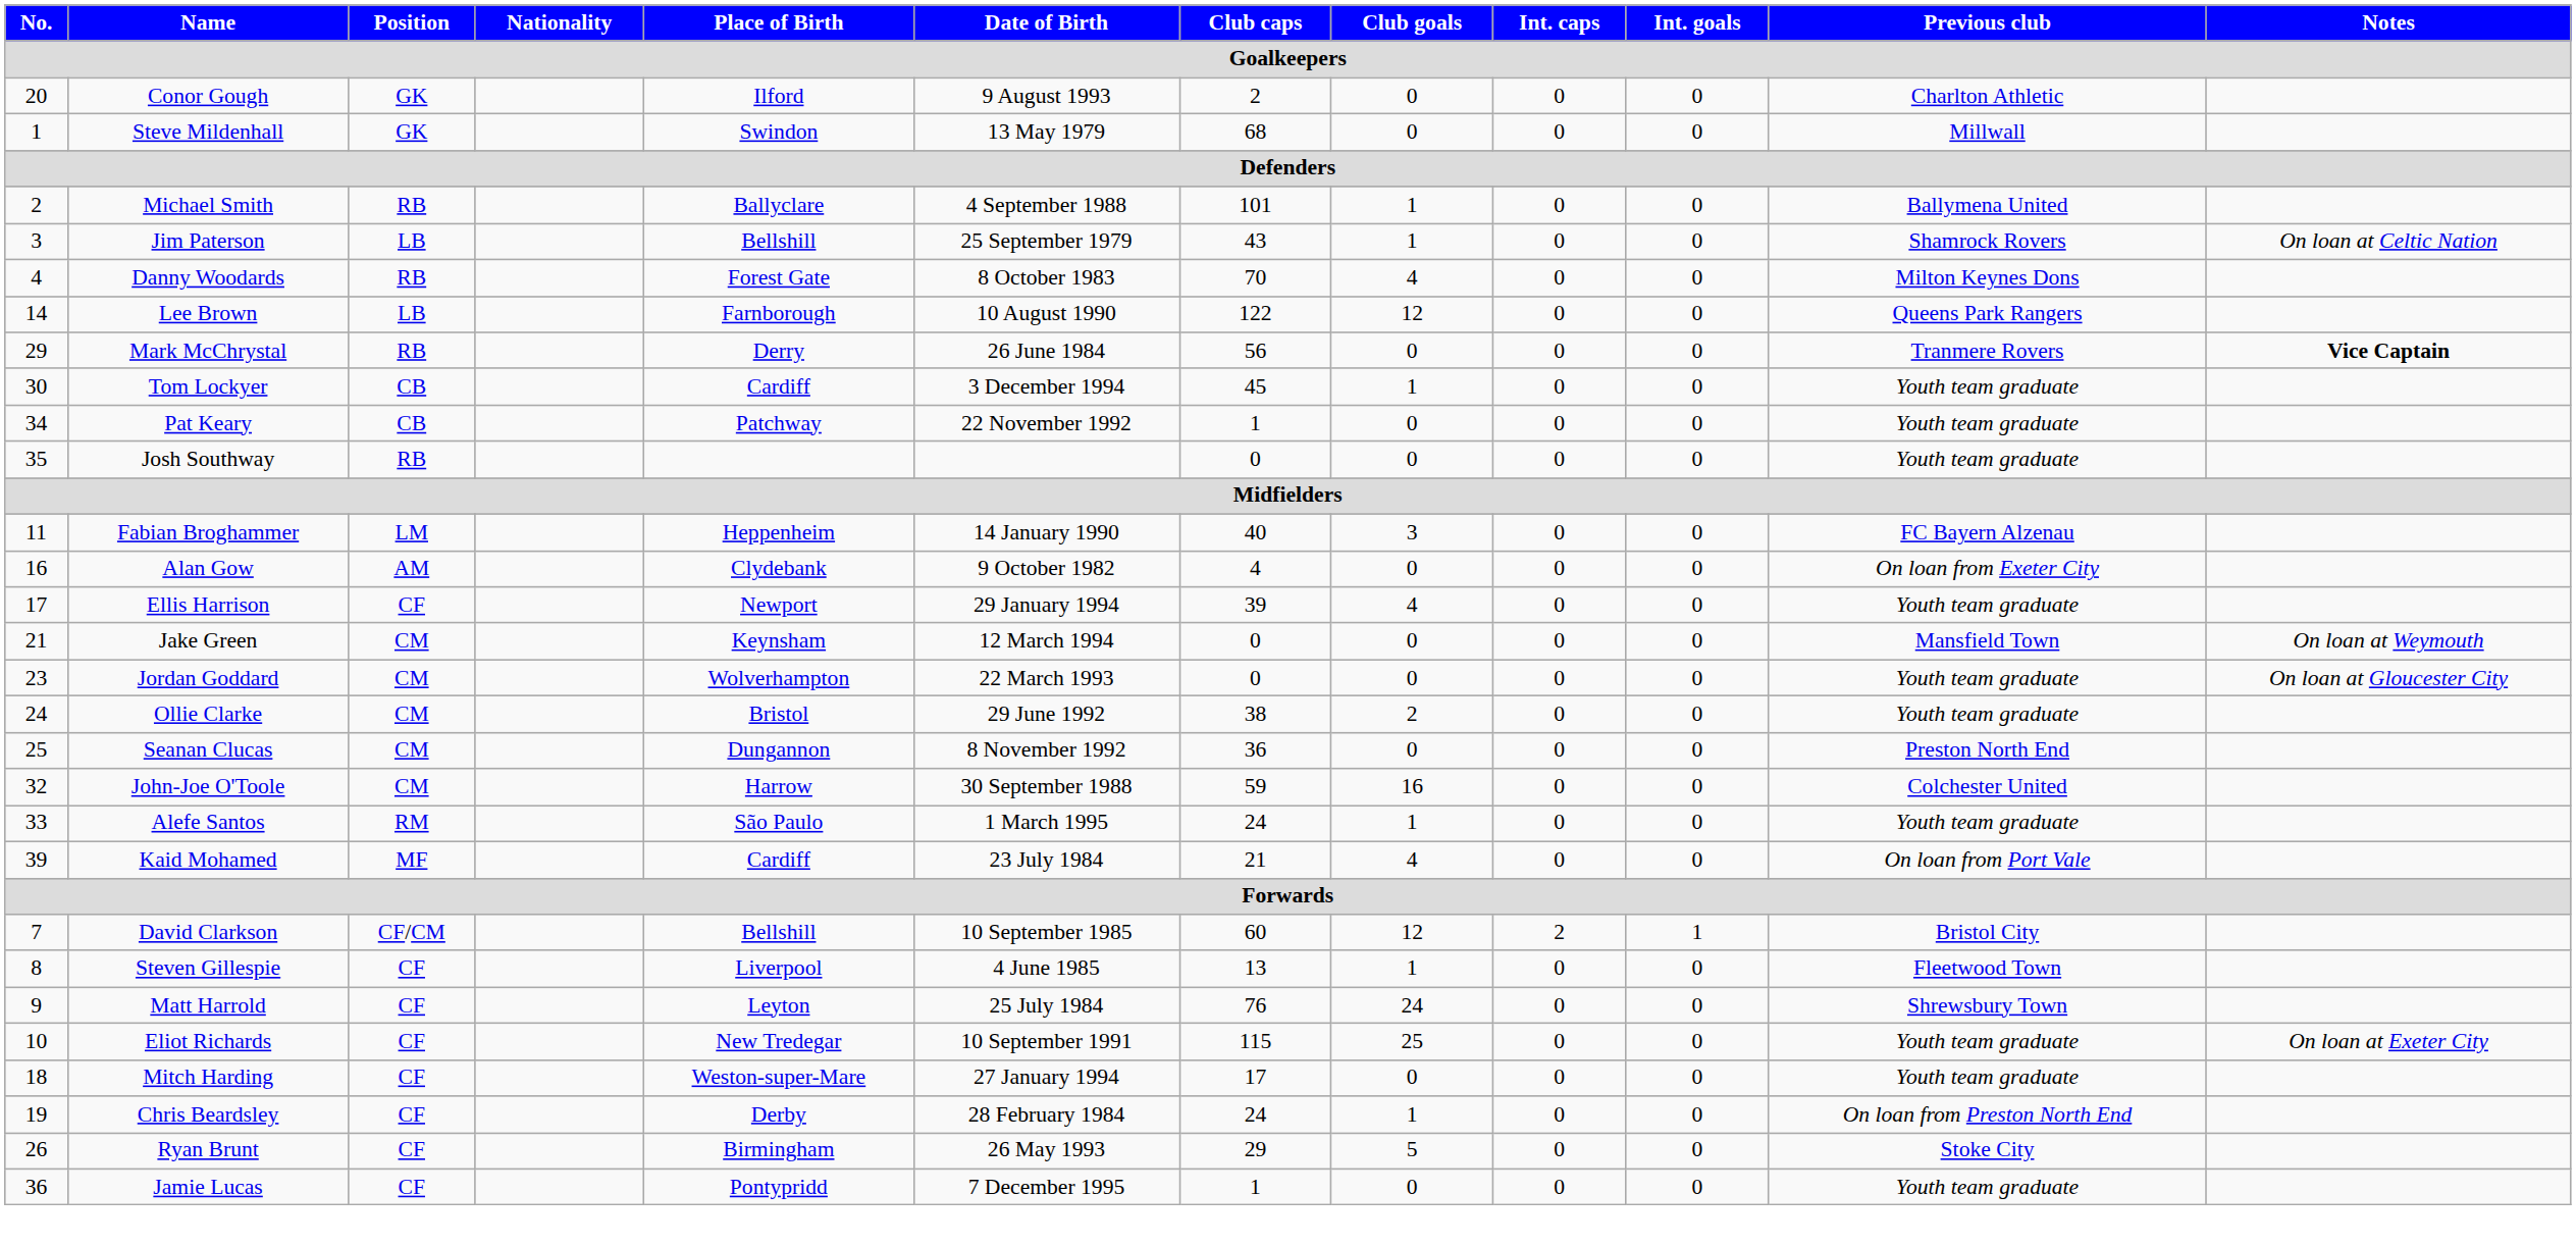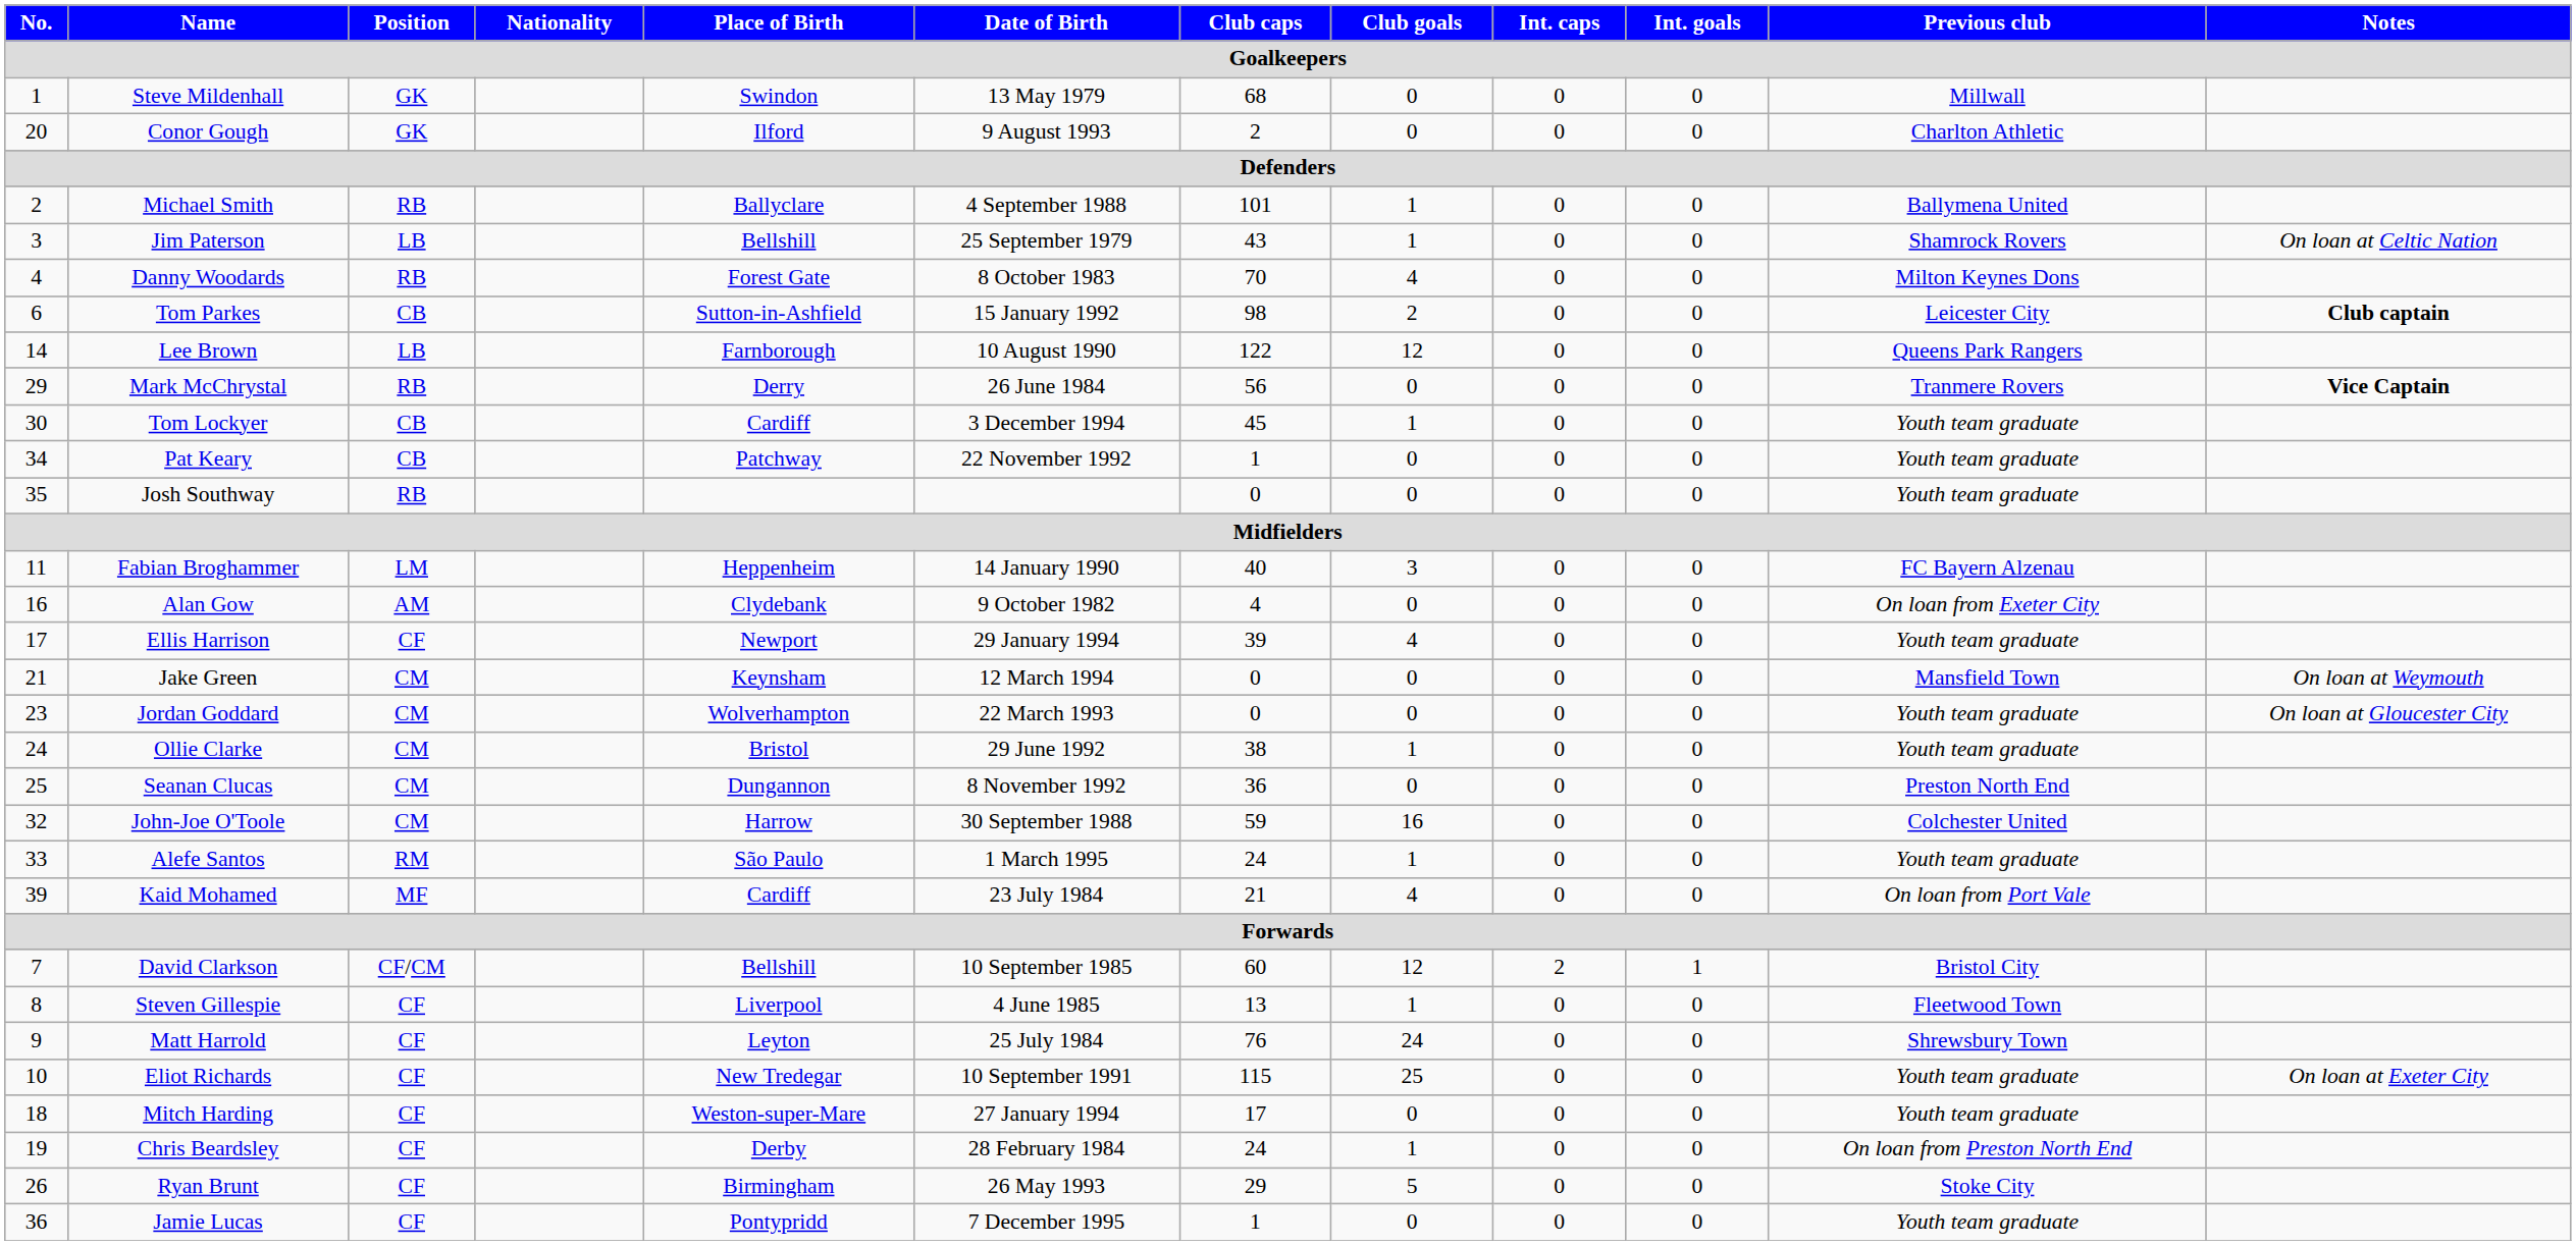 <table class="wikitable" style="text-align:center; font-size:85%; width:100%;">
 <tr>
 <th style="background:blue; color:#fff; text-align:center;">No.</th>
 <th style="background:blue; color:#fff; text-align:center;">Name</th>
 <th style="background:blue; color:#fff; text-align:center;">Position</th>
 <th style="background:blue; color:#fff; text-align:center;">Nationality</th>
 <th style="background:blue; color:#fff; text-align:center;">Place of Birth</th>
 <th style="background:blue; color:#fff; text-align:center;">Date of Birth</th>
 <th style="background:blue; color:#fff; text-align:center;">Club caps</th>
 <th style="background:blue; color:#fff; text-align:center;">Club goals</th>
 <th style="background:blue; color:#fff; text-align:center;">Int. caps</th>
 <th style="background:blue; color:#fff; text-align:center;">Int. goals</th>
 <th style="background:blue; color:#fff; text-align:center;">Previous club</th>
 <th style="background:blue; color:#fff; text-align:center;">Notes</th>
 </tr>
 <tr>
 <th colspan="12"  style="background:#dcdcdc; text-align:center;">Goalkeepers</th>
 </tr>
 <tr>
+<td>1</td>
+<td><a href='#'>Steve Mildenhall</a></td>
+<td><a href='#'>GK</a></td>
+<td></td>
+<td><a href='#'>Swindon</a></td>
+<td>13 May 1979</td>
+<td>68</td>
+<td>0</td>
+<td>0</td>
+<td>0</td>
+<td><a href='#'>Millwall</a></td>
+<td></td>
+</tr>
+<tr>
 <td>20</td>
 <td><a href='#'>Conor Gough</a></td>
 <td><a href='#'>GK</a></td>
 <td></td>
 <td><a href='#'>Ilford</a></td>
 <td>9 August 1993</td>
 <td>2</td>
 <td>0</td>
 <td>0</td>
 <td>0</td>
 <td><a href='#'>Charlton Athletic</a></td>
-<td></td>
-</tr>
-<tr>
-<td>1</td>
-<td><a href='#'>Steve Mildenhall</a></td>
-<td><a href='#'>GK</a></td>
-<td></td>
-<td><a href='#'>Swindon</a></td>
-<td>13 May 1979</td>
-<td>68</td>
-<td>0</td>
-<td>0</td>
-<td>0</td>
-<td><a href='#'>Millwall</a></td>
 <td></td>
 </tr>
 <tr>
 <th colspan="12"  style="background:#dcdcdc; text-align:center;">Defenders</th>
 </tr>
 <tr>
 <td>2</td>
 <td><a href='#'>Michael Smith</a></td>
 <td><a href='#'>RB</a></td>
 <td></td>
 <td><a href='#'>Ballyclare</a></td>
 <td>4 September 1988</td>
 <td>101</td>
 <td>1</td>
 <td>0</td>
 <td>0</td>
 <td><a href='#'>Ballymena United</a></td>
 <td></td>
 </tr>
 <tr>
 <td>3</td>
 <td><a href='#'>Jim Paterson</a></td>
 <td><a href='#'>LB</a></td>
 <td></td>
 <td><a href='#'>Bellshill</a></td>
 <td>25 September 1979</td>
 <td>43</td>
 <td>1</td>
 <td>0</td>
 <td>0</td>
 <td><a href='#'>Shamrock Rovers</a></td>
 <td><em>On loan at <a href='#'>Celtic Nation</a></em></td>
 </tr>
 <tr>
 <td>4</td>
 <td><a href='#'>Danny Woodards</a></td>
 <td><a href='#'>RB</a></td>
 <td></td>
 <td><a href='#'>Forest Gate</a></td>
 <td>8 October 1983</td>
 <td>70</td>
 <td>4</td>
 <td>0</td>
 <td>0</td>
 <td><a href='#'>Milton Keynes Dons</a></td>
 <td></td>
+</tr>
+<tr>
+<td>6</td>
+<td><a href='#'>Tom Parkes</a></td>
+<td><a href='#'>CB</a></td>
+<td></td>
+<td><a href='#'>Sutton-in-Ashfield</a></td>
+<td>15 January 1992</td>
+<td>98</td>
+<td>2</td>
+<td>0</td>
+<td>0</td>
+<td><a href='#'>Leicester City</a></td>
+<td><strong>Club captain</strong></td>
 </tr>
 <tr>
 <td>14</td>
 <td><a href='#'>Lee Brown</a></td>
 <td><a href='#'>LB</a></td>
 <td></td>
 <td><a href='#'>Farnborough</a></td>
 <td>10 August 1990</td>
 <td>122</td>
 <td>12</td>
 <td>0</td>
 <td>0</td>
 <td><a href='#'>Queens Park Rangers</a></td>
 <td></td>
 </tr>
 <tr>
 <td>29</td>
 <td><a href='#'>Mark McChrystal</a></td>
 <td><a href='#'>RB</a></td>
 <td></td>
 <td><a href='#'>Derry</a></td>
 <td>26 June 1984</td>
 <td>56</td>
 <td>0</td>
 <td>0</td>
 <td>0</td>
 <td><a href='#'>Tranmere Rovers</a></td>
 <td><strong>Vice Captain</strong></td>
 </tr>
 <tr>
 <td>30</td>
 <td><a href='#'>Tom Lockyer</a></td>
 <td><a href='#'>CB</a></td>
 <td></td>
 <td><a href='#'>Cardiff</a></td>
 <td>3 December 1994</td>
 <td>45</td>
 <td>1</td>
 <td>0</td>
 <td>0</td>
 <td><em>Youth team graduate</em></td>
 <td></td>
 </tr>
 <tr>
 <td>34</td>
 <td><a href='#'>Pat Keary</a></td>
 <td><a href='#'>CB</a></td>
 <td></td>
 <td><a href='#'>Patchway</a></td>
 <td>22 November 1992</td>
 <td>1</td>
 <td>0</td>
 <td>0</td>
 <td>0</td>
 <td><em>Youth team graduate</em></td>
 <td></td>
 </tr>
 <tr>
 <td>35</td>
 <td>Josh Southway</td>
 <td><a href='#'>RB</a></td>
 <td></td>
 <td></td>
 <td></td>
 <td>0</td>
 <td>0</td>
 <td>0</td>
 <td>0</td>
 <td><em>Youth team graduate</em></td>
 <td></td>
 </tr>
 <tr>
 <th colspan="12"  style="background:#dcdcdc; text-align:center;">Midfielders</th>
 </tr>
 <tr>
 <td>11</td>
 <td><a href='#'>Fabian Broghammer</a></td>
 <td><a href='#'>LM</a></td>
 <td></td>
 <td><a href='#'>Heppenheim</a></td>
 <td>14 January 1990</td>
 <td>40</td>
 <td>3</td>
 <td>0</td>
 <td>0</td>
 <td><a href='#'>FC Bayern Alzenau</a></td>
 <td></td>
 </tr>
 <tr>
 <td>16</td>
 <td><a href='#'>Alan Gow</a></td>
 <td><a href='#'>AM</a></td>
 <td></td>
 <td><a href='#'>Clydebank</a></td>
 <td>9 October 1982</td>
 <td>4</td>
 <td>0</td>
 <td>0</td>
 <td>0</td>
 <td><em>On loan from <a href='#'>Exeter City</a></em></td>
 <td></td>
 </tr>
 <tr>
 <td>17</td>
 <td><a href='#'>Ellis Harrison</a></td>
 <td><a href='#'>CF</a></td>
 <td></td>
 <td><a href='#'>Newport</a></td>
 <td>29 January 1994</td>
 <td>39</td>
 <td>4</td>
 <td>0</td>
 <td>0</td>
 <td><em>Youth team graduate</em></td>
 <td></td>
 </tr>
 <tr>
 <td>21</td>
 <td>Jake Green</td>
 <td><a href='#'>CM</a></td>
 <td></td>
 <td><a href='#'>Keynsham</a></td>
 <td>12 March 1994</td>
 <td>0</td>
 <td>0</td>
 <td>0</td>
 <td>0</td>
 <td><a href='#'>Mansfield Town</a></td>
 <td><em>On loan at <a href='#'>Weymouth</a></em></td>
 </tr>
 <tr>
 <td>23</td>
 <td><a href='#'>Jordan Goddard</a></td>
 <td><a href='#'>CM</a></td>
 <td></td>
 <td><a href='#'>Wolverhampton</a></td>
 <td>22 March 1993</td>
 <td>0</td>
 <td>0</td>
 <td>0</td>
 <td>0</td>
 <td><em>Youth team graduate</em></td>
 <td><em>On loan at <a href='#'>Gloucester City</a></em></td>
 </tr>
 <tr>
 <td>24</td>
 <td><a href='#'>Ollie Clarke</a></td>
 <td><a href='#'>CM</a></td>
 <td></td>
 <td><a href='#'>Bristol</a></td>
 <td>29 June 1992</td>
 <td>38</td>
-<td>2</td>
+<td>1</td>
 <td>0</td>
 <td>0</td>
 <td><em>Youth team graduate</em></td>
 <td></td>
 </tr>
 <tr>
 <td>25</td>
 <td><a href='#'>Seanan Clucas</a></td>
 <td><a href='#'>CM</a></td>
 <td></td>
 <td><a href='#'>Dungannon</a></td>
 <td>8 November 1992</td>
 <td>36</td>
 <td>0</td>
 <td>0</td>
 <td>0</td>
 <td><a href='#'>Preston North End</a></td>
 <td></td>
 </tr>
 <tr>
 <td>32</td>
 <td><a href='#'>John-Joe O'Toole</a></td>
 <td><a href='#'>CM</a></td>
 <td></td>
 <td> <a href='#'>Harrow</a></td>
 <td>30 September 1988</td>
 <td>59</td>
 <td>16</td>
 <td>0</td>
 <td>0</td>
 <td><a href='#'>Colchester United</a></td>
 <td></td>
 </tr>
 <tr>
 <td>33</td>
 <td><a href='#'>Alefe Santos</a></td>
 <td><a href='#'>RM</a></td>
 <td></td>
 <td><a href='#'>São Paulo</a></td>
 <td>1 March 1995</td>
 <td>24</td>
 <td>1</td>
 <td>0</td>
 <td>0</td>
 <td><em>Youth team graduate</em></td>
 <td></td>
 </tr>
 <tr>
 <td>39</td>
 <td><a href='#'>Kaid Mohamed</a></td>
 <td><a href='#'>MF</a></td>
 <td></td>
 <td><a href='#'>Cardiff</a></td>
 <td>23 July 1984</td>
 <td>21</td>
 <td>4</td>
 <td>0</td>
 <td>0</td>
 <td><em>On loan from <a href='#'>Port Vale</a></em></td>
 <td></td>
 </tr>
 <tr>
 <th colspan="12"  style="background:#dcdcdc; text-align:center;">Forwards</th>
 </tr>
 <tr>
 <td>7</td>
 <td><a href='#'>David Clarkson</a></td>
 <td><a href='#'>CF</a>/<a href='#'>CM</a></td>
 <td></td>
 <td><a href='#'>Bellshill</a></td>
 <td>10 September 1985</td>
 <td>60</td>
 <td>12</td>
 <td>2</td>
 <td>1</td>
 <td><a href='#'>Bristol City</a></td>
 <td></td>
 </tr>
 <tr>
 <td>8</td>
 <td><a href='#'>Steven Gillespie</a></td>
 <td><a href='#'>CF</a></td>
 <td></td>
 <td><a href='#'>Liverpool</a></td>
 <td>4 June 1985</td>
 <td>13</td>
 <td>1</td>
 <td>0</td>
 <td>0</td>
 <td><a href='#'>Fleetwood Town</a></td>
 <td></td>
 </tr>
 <tr>
 <td>9</td>
 <td><a href='#'>Matt Harrold</a></td>
 <td><a href='#'>CF</a></td>
 <td></td>
 <td><a href='#'>Leyton</a></td>
 <td>25 July 1984</td>
 <td>76</td>
 <td>24</td>
 <td>0</td>
 <td>0</td>
 <td><a href='#'>Shrewsbury Town</a></td>
 <td></td>
 </tr>
 <tr>
 <td>10</td>
 <td><a href='#'>Eliot Richards</a></td>
 <td><a href='#'>CF</a></td>
 <td></td>
 <td><a href='#'>New Tredegar</a></td>
 <td>10 September 1991</td>
 <td>115</td>
 <td>25</td>
 <td>0</td>
 <td>0</td>
 <td><em>Youth team graduate</em></td>
 <td><em>On loan at <a href='#'>Exeter City</a></em></td>
 </tr>
 <tr>
 <td>18</td>
 <td><a href='#'>Mitch Harding</a></td>
 <td><a href='#'>CF</a></td>
 <td></td>
 <td><a href='#'>Weston-super-Mare</a></td>
 <td>27 January 1994</td>
 <td>17</td>
 <td>0</td>
 <td>0</td>
 <td>0</td>
 <td><em>Youth team graduate</em></td>
 <td></td>
 </tr>
 <tr>
 <td>19</td>
 <td><a href='#'>Chris Beardsley</a></td>
 <td><a href='#'>CF</a></td>
 <td></td>
 <td><a href='#'>Derby</a></td>
 <td>28 February 1984</td>
 <td>24</td>
 <td>1</td>
 <td>0</td>
 <td>0</td>
 <td><em>On loan from <a href='#'>Preston North End</a></em></td>
 <td></td>
 </tr>
 <tr>
 <td>26</td>
 <td><a href='#'>Ryan Brunt</a></td>
 <td><a href='#'>CF</a></td>
 <td></td>
 <td><a href='#'>Birmingham</a></td>
 <td>26 May 1993</td>
 <td>29</td>
 <td>5</td>
 <td>0</td>
 <td>0</td>
 <td><a href='#'>Stoke City</a></td>
 <td></td>
 </tr>
 <tr>
 <td>36</td>
 <td><a href='#'>Jamie Lucas</a></td>
 <td><a href='#'>CF</a></td>
 <td></td>
 <td><a href='#'>Pontypridd</a></td>
 <td>7 December 1995</td>
 <td>1</td>
 <td>0</td>
 <td>0</td>
 <td>0</td>
 <td><em>Youth team graduate</em></td>
 <td></td>
 </tr>
 </table>
